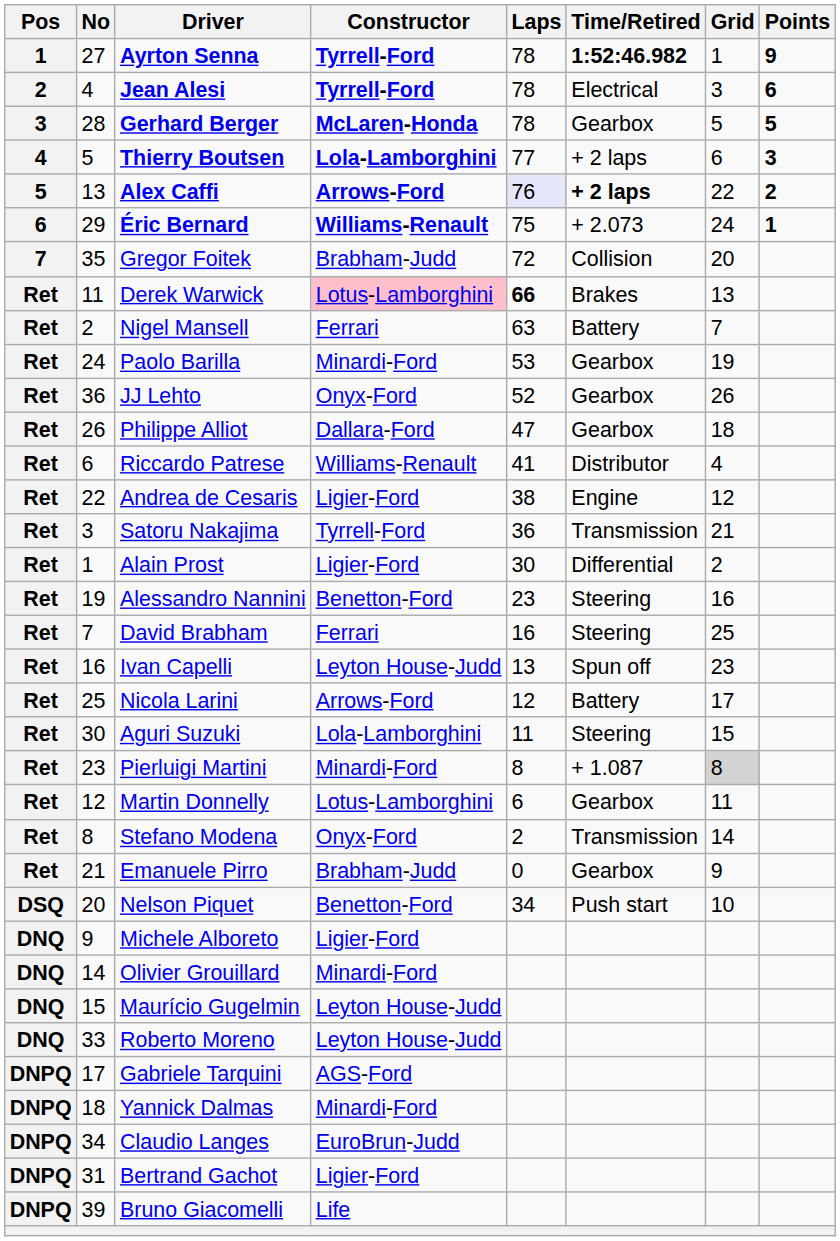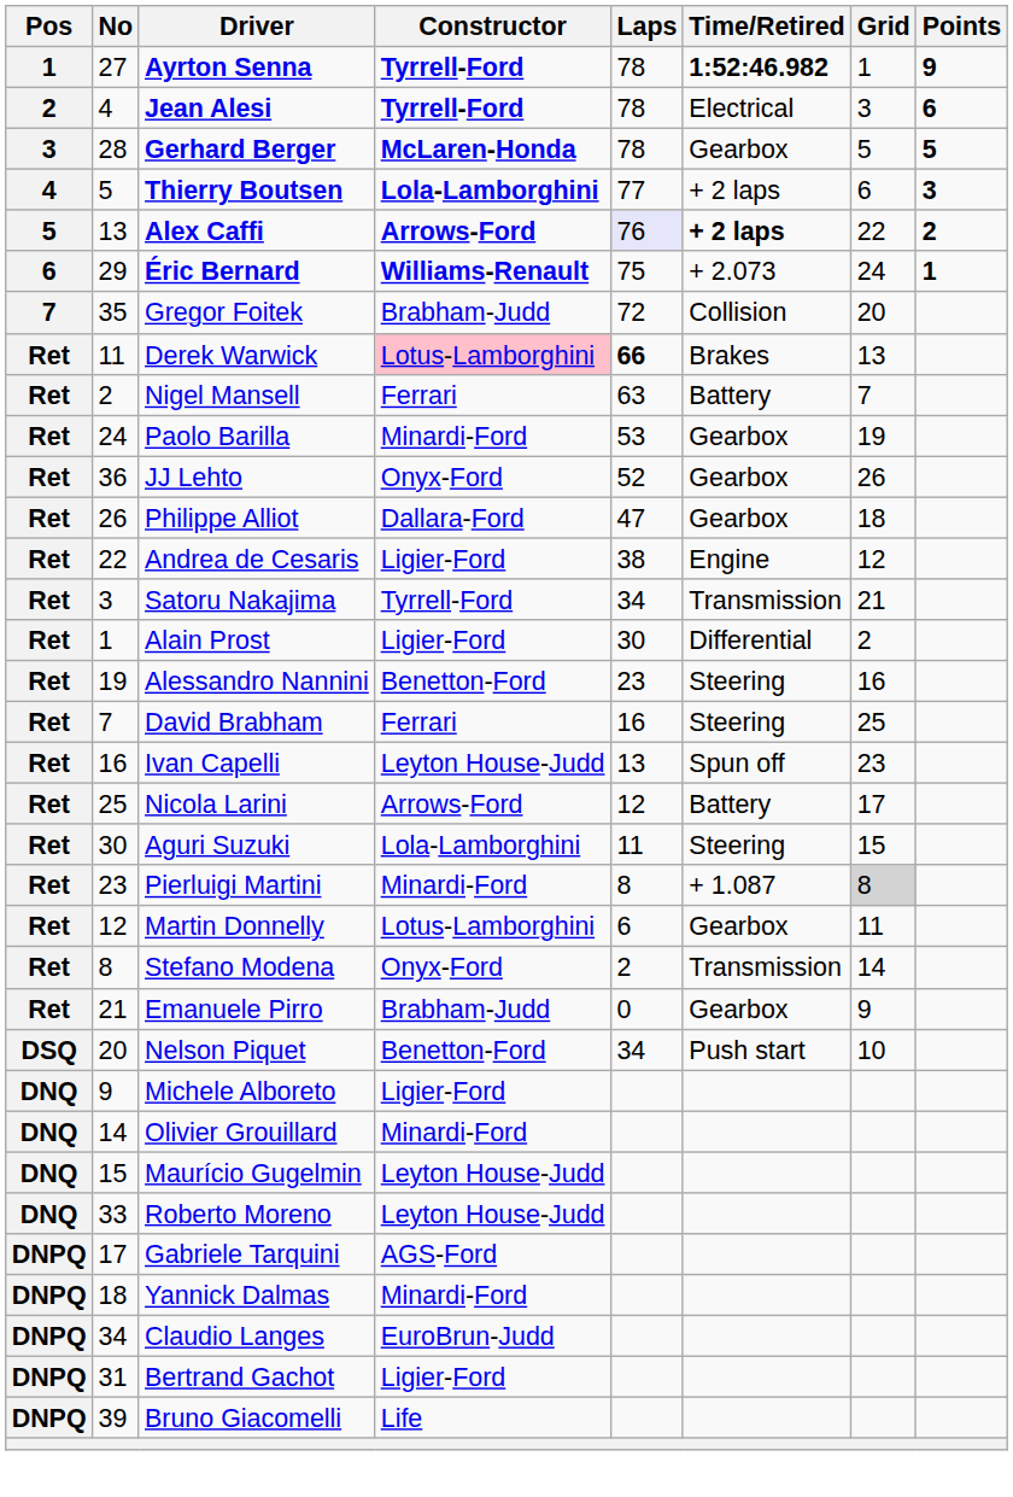 <table class="wikitable" style="font-size: 95%;">
 <tr>
 <th>Pos</th>
 <th>No</th>
 <th>Driver</th>
 <th>Constructor</th>
 <th>Laps</th>
 <th>Time/Retired</th>
 <th>Grid</th>
 <th>Points</th>
 </tr>
 <tr>
 <th>1</th>
 <td>27</td>
 <td> <strong><a href='#'>Ayrton Senna</a></strong></td>
 <td><strong><a href='#'>Tyrrell</a>-<a href='#'>Ford</a></strong></td>
 <td>78</td>
 <td><strong>1:52:46.982</strong></td>
 <td>1</td>
 <td><strong>9</strong></td>
 </tr>
 <tr>
 <th>2</th>
 <td>4</td>
 <td> <strong><a href='#'>Jean Alesi</a></strong></td>
 <td><strong><a href='#'>Tyrrell</a>-<a href='#'>Ford</a></strong></td>
 <td>78</td>
 <td>Electrical</td>
 <td>3</td>
 <td><strong>6</strong></td>
 </tr>
 <tr>
 <th>3</th>
 <td>28</td>
 <td> <strong><a href='#'>Gerhard Berger</a></strong></td>
 <td><strong><a href='#'>McLaren</a>-<a href='#'>Honda</a></strong></td>
 <td>78</td>
 <td>Gearbox</td>
 <td>5</td>
 <td><strong>5</strong></td>
 </tr>
 <tr>
 <th>4</th>
 <td>5</td>
 <td> <strong><a href='#'>Thierry Boutsen</a></strong></td>
 <td><strong><a href='#'>Lola</a>-<a href='#'>Lamborghini</a></strong></td>
 <td>77</td>
 <td>+ 2 laps</td>
 <td>6</td>
 <td><strong>3</strong></td>
 </tr>
 <tr>
 <th>5</th>
 <td>13</td>
 <td> <strong><a href='#'>Alex Caffi</a></strong></td>
 <td><strong><a href='#'>Arrows</a>-<a href='#'>Ford</a></strong></td>
 <td style="background: lavender;">76</td>
 <td><strong>+ 2 laps</strong></td>
 <td>22</td>
 <td><strong>2</strong></td>
 </tr>
 <tr>
 <th>6</th>
 <td>29</td>
 <td> <strong><a href='#'>Éric Bernard</a></strong></td>
 <td><strong><a href='#'>Williams</a>-<a href='#'>Renault</a></strong></td>
 <td>75</td>
 <td>+ 2.073</td>
 <td>24</td>
 <td><strong>1</strong></td>
 </tr>
 <tr>
 <th>7</th>
 <td>35</td>
 <td> <a href='#'>Gregor Foitek</a></td>
 <td><a href='#'>Brabham</a>-<a href='#'>Judd</a></td>
 <td>72</td>
 <td>Collision</td>
 <td>20</td>
 <td></td>
 </tr>
 <tr>
 <th>Ret</th>
 <td>11</td>
 <td> <a href='#'>Derek Warwick</a></td>
 <td style="background: pink;"><a href='#'>Lotus</a>-<a href='#'>Lamborghini</a></td>
 <td><strong>66</strong></td>
 <td>Brakes</td>
 <td>13</td>
 <td></td>
 </tr>
 <tr>
 <th>Ret</th>
 <td>2</td>
 <td> <a href='#'>Nigel Mansell</a></td>
 <td><a href='#'>Ferrari</a></td>
 <td>63</td>
 <td>Battery</td>
 <td>7</td>
 <td></td>
 </tr>
 <tr>
 <th>Ret</th>
 <td>24</td>
 <td> <a href='#'>Paolo Barilla</a></td>
 <td><a href='#'>Minardi</a>-<a href='#'>Ford</a></td>
 <td>53</td>
 <td>Gearbox</td>
 <td>19</td>
 <td></td>
 </tr>
 <tr>
 <th>Ret</th>
 <td>36</td>
 <td> <a href='#'>JJ Lehto</a></td>
 <td><a href='#'>Onyx</a>-<a href='#'>Ford</a></td>
 <td>52</td>
 <td>Gearbox</td>
 <td>26</td>
 <td></td>
 </tr>
 <tr>
 <th>Ret</th>
 <td>26</td>
 <td> <a href='#'>Philippe Alliot</a></td>
 <td><a href='#'>Dallara</a>-<a href='#'>Ford</a></td>
 <td>47</td>
 <td>Gearbox</td>
 <td>18</td>
 <td></td>
 </tr>
 <tr>
 <th>Ret</th>
-<td>6</td>
-<td> <a href='#'>Riccardo Patrese</a></td>
-<td><a href='#'>Williams</a>-<a href='#'>Renault</a></td>
-<td>41</td>
-<td>Distributor</td>
-<td>4</td>
-<td></td>
-</tr>
-<tr>
-<th>Ret</th>
 <td>22</td>
 <td> <a href='#'>Andrea de Cesaris</a></td>
 <td><a href='#'>Ligier</a>-<a href='#'>Ford</a></td>
 <td>38</td>
 <td>Engine</td>
 <td>12</td>
 <td></td>
 </tr>
 <tr>
 <th>Ret</th>
 <td>3</td>
 <td> <a href='#'>Satoru Nakajima</a></td>
 <td><a href='#'>Tyrrell</a>-<a href='#'>Ford</a></td>
-<td>36</td>
+<td>34</td>
 <td>Transmission</td>
 <td>21</td>
 <td></td>
 </tr>
 <tr>
 <th>Ret</th>
 <td>1</td>
 <td> <a href='#'>Alain Prost</a></td>
 <td><a href='#'>Ligier</a>-<a href='#'>Ford</a></td>
 <td>30</td>
 <td>Differential</td>
 <td>2</td>
 <td></td>
 </tr>
 <tr>
 <th>Ret</th>
 <td>19</td>
 <td> <a href='#'>Alessandro Nannini</a></td>
 <td><a href='#'>Benetton</a>-<a href='#'>Ford</a></td>
 <td>23</td>
 <td>Steering</td>
 <td>16</td>
 <td></td>
 </tr>
 <tr>
 <th>Ret</th>
 <td>7</td>
 <td> <a href='#'>David Brabham</a></td>
 <td><a href='#'>Ferrari</a></td>
 <td>16</td>
 <td>Steering</td>
 <td>25</td>
 <td></td>
 </tr>
 <tr>
 <th>Ret</th>
 <td>16</td>
 <td> <a href='#'>Ivan Capelli</a></td>
 <td><a href='#'>Leyton House</a>-<a href='#'>Judd</a></td>
 <td>13</td>
 <td>Spun off</td>
 <td>23</td>
 <td></td>
 </tr>
 <tr>
 <th>Ret</th>
 <td>25</td>
 <td> <a href='#'>Nicola Larini</a></td>
 <td><a href='#'>Arrows</a>-<a href='#'>Ford</a></td>
 <td>12</td>
 <td>Battery</td>
 <td>17</td>
 <td></td>
 </tr>
 <tr>
 <th>Ret</th>
 <td>30</td>
 <td> <a href='#'>Aguri Suzuki</a></td>
 <td><a href='#'>Lola</a>-<a href='#'>Lamborghini</a></td>
 <td>11</td>
 <td>Steering</td>
 <td>15</td>
 <td></td>
 </tr>
 <tr>
 <th>Ret</th>
 <td>23</td>
 <td> <a href='#'>Pierluigi Martini</a></td>
 <td><a href='#'>Minardi</a>-<a href='#'>Ford</a></td>
 <td>8</td>
 <td>+ 1.087</td>
 <td style="background: lightgrey;">8</td>
 <td></td>
 </tr>
 <tr>
 <th>Ret</th>
 <td>12</td>
 <td> <a href='#'>Martin Donnelly</a></td>
 <td><a href='#'>Lotus</a>-<a href='#'>Lamborghini</a></td>
 <td>6</td>
 <td>Gearbox</td>
 <td>11</td>
 <td></td>
 </tr>
 <tr>
 <th>Ret</th>
 <td>8</td>
 <td> <a href='#'>Stefano Modena</a></td>
 <td><a href='#'>Onyx</a>-<a href='#'>Ford</a></td>
 <td>2</td>
 <td>Transmission</td>
 <td>14</td>
 <td></td>
 </tr>
 <tr>
 <th>Ret</th>
 <td>21</td>
 <td> <a href='#'>Emanuele Pirro</a></td>
 <td><a href='#'>Brabham</a>-<a href='#'>Judd</a></td>
 <td>0</td>
 <td>Gearbox</td>
 <td>9</td>
 <td></td>
 </tr>
 <tr>
 <th>DSQ</th>
 <td>20</td>
 <td> <a href='#'>Nelson Piquet</a></td>
 <td><a href='#'>Benetton</a>-<a href='#'>Ford</a></td>
 <td>34</td>
 <td>Push start</td>
 <td>10</td>
 <td></td>
 </tr>
 <tr>
 <th>DNQ</th>
 <td>9</td>
 <td> <a href='#'>Michele Alboreto</a></td>
 <td><a href='#'>Ligier</a>-<a href='#'>Ford</a></td>
 <td></td>
 <td></td>
 <td></td>
 <td></td>
 </tr>
 <tr>
 <th>DNQ</th>
 <td>14</td>
 <td> <a href='#'>Olivier Grouillard</a></td>
 <td><a href='#'>Minardi</a>-<a href='#'>Ford</a></td>
 <td></td>
 <td></td>
 <td></td>
 <td></td>
 </tr>
 <tr>
 <th>DNQ</th>
 <td>15</td>
 <td> <a href='#'>Maurício Gugelmin</a></td>
 <td><a href='#'>Leyton House</a>-<a href='#'>Judd</a></td>
 <td></td>
 <td></td>
 <td></td>
 <td></td>
 </tr>
 <tr>
 <th>DNQ</th>
 <td>33</td>
 <td> <a href='#'>Roberto Moreno</a></td>
 <td><a href='#'>Leyton House</a>-<a href='#'>Judd</a></td>
 <td></td>
 <td></td>
 <td></td>
 <td></td>
 </tr>
 <tr>
 <th>DNPQ</th>
 <td>17</td>
 <td> <a href='#'>Gabriele Tarquini</a></td>
 <td><a href='#'>AGS</a>-<a href='#'>Ford</a></td>
 <td></td>
 <td></td>
 <td></td>
 <td></td>
 </tr>
 <tr>
 <th>DNPQ</th>
 <td>18</td>
 <td> <a href='#'>Yannick Dalmas</a></td>
 <td><a href='#'>Minardi</a>-<a href='#'>Ford</a></td>
 <td></td>
 <td></td>
 <td></td>
 <td></td>
 </tr>
 <tr>
 <th>DNPQ</th>
 <td>34</td>
 <td> <a href='#'>Claudio Langes</a></td>
 <td><a href='#'>EuroBrun</a>-<a href='#'>Judd</a></td>
 <td></td>
 <td></td>
 <td></td>
 <td></td>
 </tr>
 <tr>
 <th>DNPQ</th>
 <td>31</td>
 <td> <a href='#'>Bertrand Gachot</a></td>
 <td><a href='#'>Ligier</a>-<a href='#'>Ford</a></td>
 <td></td>
 <td></td>
 <td></td>
 <td></td>
 </tr>
 <tr>
 <th>DNPQ</th>
 <td>39</td>
 <td> <a href='#'>Bruno Giacomelli</a></td>
 <td><a href='#'>Life</a></td>
 <td></td>
 <td></td>
 <td></td>
 <td></td>
 </tr>
 <tr>
 <th colspan="8"></th>
 </tr>
 </table>
